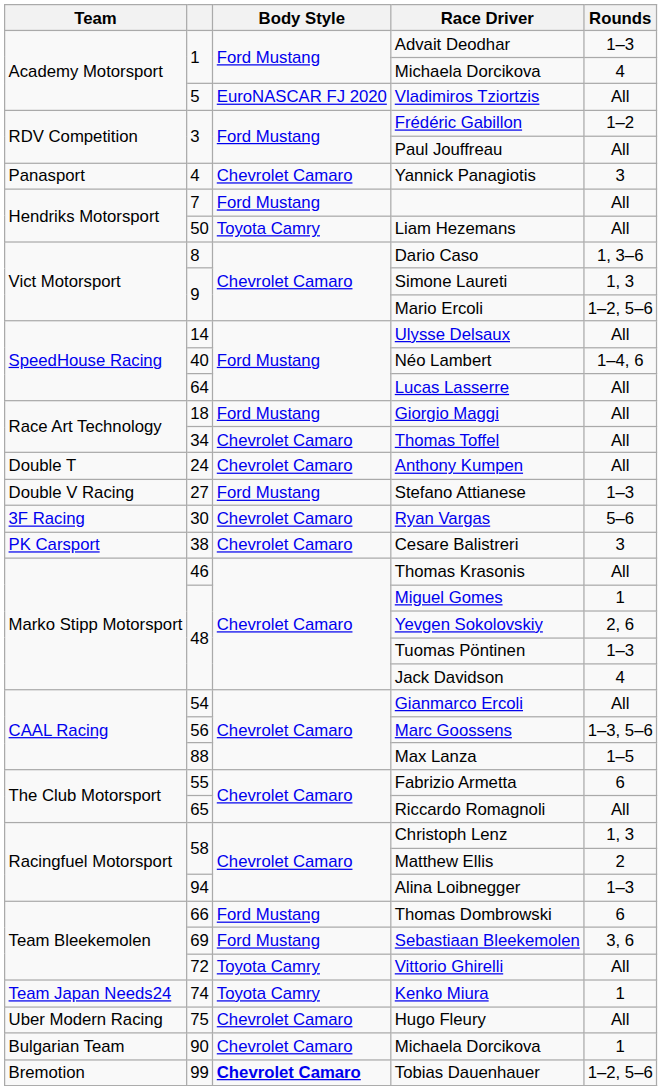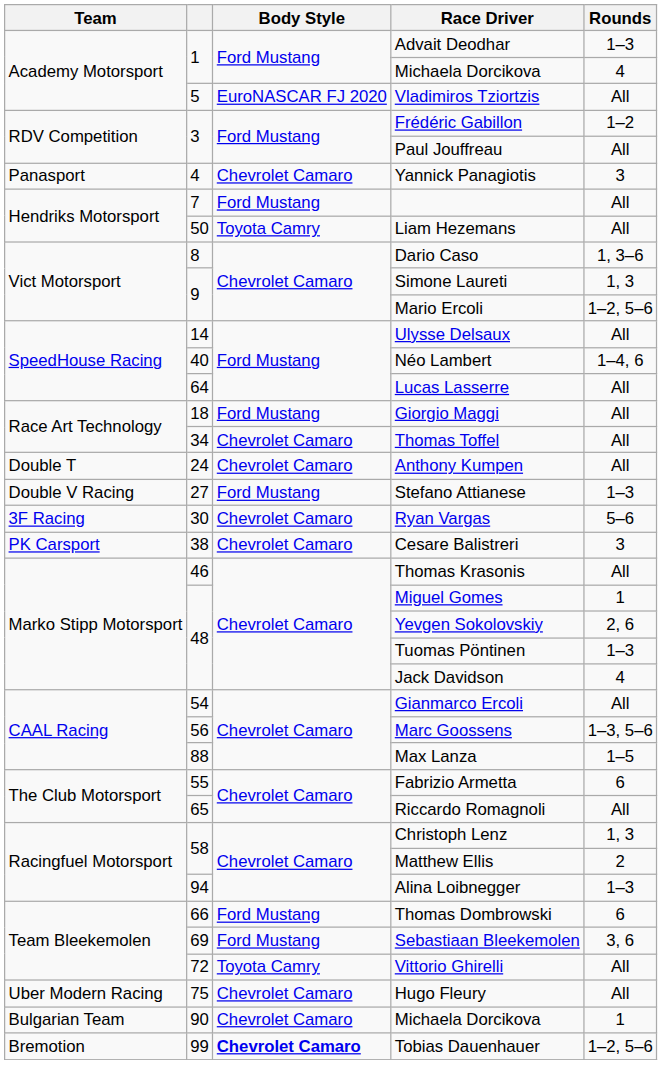 <table class="wikitable" style="font-size: 85%">
 <tr>
 <th>Team</th>
 <th></th>
 <th>Body Style</th>
 <th>Race Driver</th>
 <th>Rounds</th>
 </tr>
 <tr>
 <td rowspan=3> Academy Motorsport</td>
 <td rowspan=2>1</td>
 <td rowspan=2><a href='#'>Ford Mustang</a></td>
 <td> Advait Deodhar</td>
 <td align="center">1–3</td>
 </tr>
 <tr>
 <td> Michaela Dorcikova</td>
 <td align="center">4</td>
 </tr>
 <tr>
 <td>5</td>
 <td><a href='#'>EuroNASCAR FJ 2020</a></td>
 <td> <a href='#'>Vladimiros Tziortzis</a></td>
 <td align="center">All</td>
 </tr>
 <tr>
 <td rowspan=2> RDV Competition</td>
 <td rowspan=2>3</td>
 <td rowspan=2><a href='#'>Ford Mustang</a></td>
 <td> <a href='#'>Frédéric Gabillon</a></td>
 <td align="center">1–2</td>
 </tr>
 <tr>
 <td> Paul Jouffreau</td>
 <td align="center">All</td>
 </tr>
 <tr>
 <td> Panasport</td>
 <td>4</td>
 <td><a href='#'>Chevrolet Camaro</a></td>
 <td> Yannick Panagiotis</td>
 <td align="center">3</td>
 </tr>
 <tr>
 <td rowspan=2> Hendriks Motorsport</td>
 <td>7</td>
 <td><a href='#'>Ford Mustang</a></td>
 <td> </td>
 <td align="center">All</td>
 </tr>
 <tr>
 <td>50</td>
 <td><a href='#'>Toyota Camry</a></td>
 <td> Liam Hezemans</td>
 <td align="center">All</td>
 </tr>
 <tr>
 <td rowspan=3> Vict Motorsport</td>
 <td>8</td>
 <td rowspan=3><a href='#'>Chevrolet Camaro</a></td>
 <td> Dario Caso</td>
 <td align="center">1, 3–6</td>
 </tr>
 <tr>
 <td rowspan=2>9</td>
 <td> Simone Laureti</td>
 <td align="center">1, 3</td>
 </tr>
 <tr>
 <td> Mario Ercoli</td>
 <td align="center">1–2, 5–6</td>
 </tr>
 <tr>
 <td rowspan=3> <a href='#'>SpeedHouse Racing</a></td>
 <td>14</td>
 <td rowspan=3><a href='#'>Ford Mustang</a></td>
 <td> <a href='#'>Ulysse Delsaux</a></td>
 <td align="center">All</td>
 </tr>
 <tr>
 <td>40</td>
 <td> Néo Lambert</td>
 <td align="center">1–4, 6</td>
 </tr>
 <tr>
 <td>64</td>
 <td> <a href='#'>Lucas Lasserre</a></td>
 <td align="center">All</td>
 </tr>
 <tr>
 <td rowspan=2> Race Art Technology</td>
 <td>18</td>
 <td><a href='#'>Ford Mustang</a></td>
 <td> <a href='#'>Giorgio Maggi</a></td>
 <td align="center">All</td>
 </tr>
 <tr>
 <td>34</td>
 <td><a href='#'>Chevrolet Camaro</a></td>
 <td> <a href='#'>Thomas Toffel</a></td>
 <td align="center">All</td>
 </tr>
 <tr>
 <td> Double T</td>
 <td>24</td>
 <td><a href='#'>Chevrolet Camaro</a></td>
 <td> <a href='#'>Anthony Kumpen</a></td>
 <td align="center">All</td>
 </tr>
 <tr>
 <td> Double V Racing</td>
 <td>27</td>
 <td><a href='#'>Ford Mustang</a></td>
 <td> Stefano Attianese</td>
 <td align="center">1–3</td>
 </tr>
 <tr>
 <td> <a href='#'>3F Racing</a></td>
 <td>30</td>
 <td><a href='#'>Chevrolet Camaro</a></td>
 <td> <a href='#'>Ryan Vargas</a></td>
 <td align="center">5–6</td>
 </tr>
 <tr>
 <td> <a href='#'>PK Carsport</a></td>
 <td>38</td>
 <td><a href='#'>Chevrolet Camaro</a></td>
 <td> Cesare Balistreri</td>
 <td align="center">3</td>
 </tr>
 <tr>
 <td rowspan=5> Marko Stipp Motorsport</td>
 <td>46</td>
 <td rowspan=5><a href='#'>Chevrolet Camaro</a></td>
 <td> Thomas Krasonis</td>
 <td align="center">All</td>
 </tr>
 <tr>
 <td rowspan=4>48</td>
 <td> <a href='#'>Miguel Gomes</a></td>
 <td align="center">1</td>
 </tr>
 <tr>
 <td> <a href='#'>Yevgen Sokolovskiy</a></td>
 <td align="center">2, 6</td>
 </tr>
 <tr>
 <td> Tuomas Pöntinen</td>
 <td align="center">1–3</td>
 </tr>
 <tr>
 <td> Jack Davidson</td>
 <td align="center">4</td>
 </tr>
 <tr>
 <td rowspan=3> <a href='#'>CAAL Racing</a></td>
 <td>54</td>
 <td rowspan=3><a href='#'>Chevrolet Camaro</a></td>
 <td> <a href='#'>Gianmarco Ercoli</a></td>
 <td align="center">All</td>
 </tr>
 <tr>
 <td>56</td>
 <td> <a href='#'>Marc Goossens</a></td>
 <td align="center">1–3, 5–6</td>
 </tr>
 <tr>
 <td>88</td>
 <td> Max Lanza</td>
 <td align="center">1–5</td>
 </tr>
 <tr>
 <td rowspan=2> The Club Motorsport</td>
 <td>55</td>
 <td rowspan=2><a href='#'>Chevrolet Camaro</a></td>
 <td> Fabrizio Armetta</td>
 <td align="center">6</td>
 </tr>
 <tr>
 <td>65</td>
 <td> Riccardo Romagnoli</td>
 <td align="center">All</td>
 </tr>
 <tr>
 <td rowspan="3"> Racingfuel Motorsport</td>
 <td rowspan="2">58</td>
 <td rowspan="3"><a href='#'>Chevrolet Camaro</a></td>
 <td> Christoph Lenz</td>
 <td align="center">1, 3</td>
 </tr>
 <tr>
 <td> Matthew Ellis</td>
 <td align="center">2</td>
 </tr>
 <tr>
 <td>94</td>
 <td> Alina Loibnegger</td>
 <td align="center">1–3</td>
 </tr>
 <tr>
 <td rowspan=3> Team Bleekemolen</td>
 <td>66</td>
 <td><a href='#'>Ford Mustang</a></td>
 <td> Thomas Dombrowski</td>
 <td align="center">6</td>
 </tr>
 <tr>
 <td>69</td>
 <td><a href='#'>Ford Mustang</a></td>
 <td> <a href='#'>Sebastiaan Bleekemolen</a></td>
 <td align="center">3, 6</td>
 </tr>
 <tr>
 <td>72</td>
 <td><a href='#'>Toyota Camry</a></td>
 <td> <a href='#'>Vittorio Ghirelli</a></td>
 <td align="center">All</td>
 </tr>
 <tr>
-<td> <a href='#'>Team Japan Needs24</a></td>
-<td>74</td>
-<td><a href='#'>Toyota Camry</a></td>
-<td> <a href='#'>Kenko Miura</a></td>
-<td align="center">1</td>
-</tr>
-<tr>
 <td> Uber Modern Racing</td>
 <td>75</td>
 <td><a href='#'>Chevrolet Camaro</a></td>
 <td> Hugo Fleury</td>
 <td align="center">All</td>
 </tr>
 <tr>
 <td> Bulgarian Team</td>
 <td>90</td>
 <td><a href='#'>Chevrolet Camaro</a></td>
 <td> Michaela Dorcikova</td>
 <td align="center">1</td>
 </tr>
 <tr>
 <td> Bremotion</td>
 <td>99</td>
 <td><strong><a href='#'>Chevrolet Camaro</a></strong></td>
 <td> Tobias Dauenhauer</td>
 <td align="center">1–2, 5–6</td>
 </tr>
 <tr>
 </tr>
 </table>
